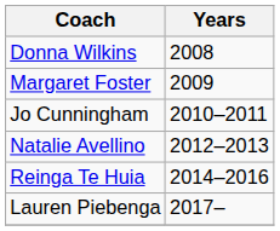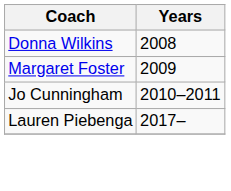 <table class="wikitable collapsible">
 <tr>
 <th>Coach</th>
 <th>Years</th>
 </tr>
 <tr>
 <td><a href='#'>Donna Wilkins</a></td>
 <td>2008</td>
 </tr>
 <tr>
 <td><a href='#'>Margaret Foster</a></td>
 <td>2009</td>
 </tr>
 <tr>
 <td>Jo Cunningham</td>
 <td>2010–2011</td>
 </tr>
 <tr>
-<td><a href='#'>Natalie Avellino</a></td>
-<td>2012–2013</td>
-</tr>
-<tr>
-<td><a href='#'>Reinga Te Huia</a></td>
-<td>2014–2016</td>
-</tr>
-<tr>
 <td>Lauren Piebenga</td>
 <td>2017–</td>
 </tr>
 <tr>
 </tr>
 </table>
